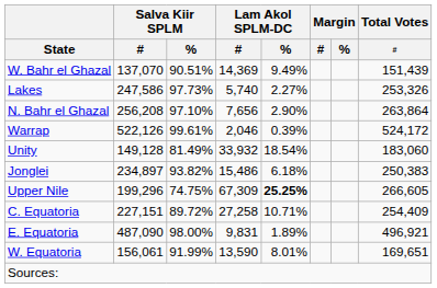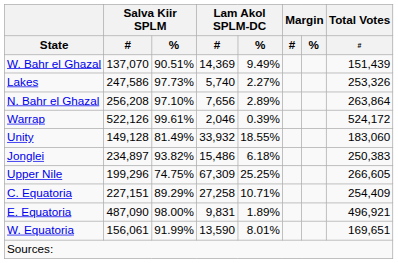 <table class="wikitable sortable" style="text-align:right">
 <tr>
 <th colspan=1></th>
 <th align=center colspan=2>Salva Kiir<br>SPLM</th>
 <th align=center colspan=2>Lam Akol<br>SPLM-DC</th>
 <th align=center colspan=2>Margin</th>
 <th align=center colspan=1>Total Votes</th>
 </tr>
 <tr>
 <th align=center>State</th>
 <th align=center data-sort-type="number">#</th>
 <th align=center data-sort-type="number">%</th>
 <th align=center data-sort-type="number">#</th>
 <th align=center data-sort-type="number">%</th>
 <th align=center data-sort-type="number">#</th>
 <th align=center data-sort-type="number">%</th>
 <th style="text-align:center; font-size: 60%" data-sort-type="number">#</th>
 </tr>
 <tr>
 <td align=left><a href='#'>W. Bahr el Ghazal</a></td>
 <td>137,070</td>
 <td>90.51%</td>
 <td>14,369</td>
 <td>9.49%</td>
 <td></td>
 <td></td>
 <td>151,439</td>
 </tr>
 <tr>
 <td align=left><a href='#'>Lakes</a></td>
 <td>247,586</td>
 <td>97.73%</td>
 <td>5,740</td>
 <td>2.27%</td>
 <td></td>
 <td></td>
 <td>253,326</td>
 </tr>
 <tr>
 <td align=left><a href='#'>N. Bahr el Ghazal</a></td>
 <td>256,208</td>
 <td>97.10%</td>
 <td>7,656</td>
-<td>2.90%</td>
+<td>2.89%</td>
 <td></td>
 <td></td>
 <td>263,864</td>
 </tr>
 <tr>
 <td align=left><a href='#'>Warrap</a></td>
 <td>522,126</td>
 <td>99.61%</td>
 <td>2,046</td>
 <td>0.39%</td>
 <td></td>
 <td></td>
 <td>524,172</td>
 </tr>
 <tr>
 <td align=left><a href='#'>Unity</a></td>
 <td>149,128</td>
 <td>81.49%</td>
 <td>33,932</td>
-<td>18.54%</td>
+<td>18.55%</td>
 <td></td>
 <td></td>
 <td>183,060</td>
 </tr>
 <tr>
 <td align=left><a href='#'>Jonglei</a></td>
 <td>234,897</td>
 <td>93.82%</td>
 <td>15,486</td>
 <td>6.18%</td>
 <td></td>
 <td></td>
 <td>250,383</td>
 </tr>
 <tr>
 <td align=left><a href='#'>Upper Nile</a></td>
 <td>199,296</td>
 <td>74.75%</td>
 <td>67,309</td>
-<td><strong>25.25%</strong></td>
+<td>25.25%</td>
 <td></td>
 <td></td>
 <td>266,605</td>
 </tr>
 <tr>
 <td align=left><a href='#'>C. Equatoria</a></td>
 <td>227,151</td>
-<td>89.72%</td>
+<td>89.29%</td>
 <td>27,258</td>
 <td>10.71%</td>
 <td></td>
 <td></td>
 <td>254,409</td>
 </tr>
 <tr>
 <td align=left><a href='#'>E. Equatoria</a></td>
 <td>487,090</td>
 <td>98.00%</td>
 <td>9,831</td>
 <td>1.89%</td>
 <td></td>
 <td></td>
 <td>496,921</td>
 </tr>
 <tr>
 <td align=left><a href='#'>W. Equatoria</a></td>
 <td>156,061</td>
 <td>91.99%</td>
 <td>13,590</td>
 <td>8.01%</td>
 <td></td>
 <td></td>
 <td>169,651</td>
 </tr>
 <tr>
 <td colspan=8 align=left>Sources: </td>
 </tr>
 </table>
